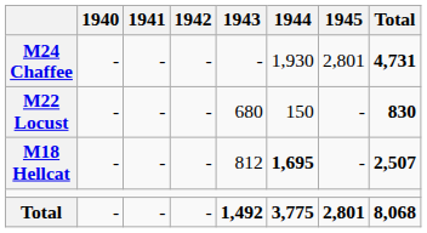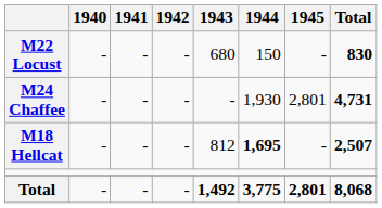 <table class="wikitable" style="text-align: right; width:40%">
 <tr>
 <th></th>
 <th>1940</th>
 <th>1941</th>
 <th>1942</th>
 <th>1943</th>
 <th>1944</th>
 <th>1945</th>
 <th>Total</th>
 </tr>
 <tr>
+<th><a href='#'>M22 Locust</a></th>
+<td>-</td>
+<td>-</td>
+<td>-</td>
+<td>680</td>
+<td>150</td>
+<td>-</td>
+<td><strong>830</strong></td>
+</tr>
+<tr>
 <th><a href='#'>M24 Chaffee</a></th>
 <td>-</td>
 <td>-</td>
 <td>-</td>
 <td>-</td>
 <td>1,930</td>
 <td>2,801</td>
 <td><strong>4,731</strong></td>
-</tr>
-<tr>
-<th><a href='#'>M22 Locust</a></th>
-<td>-</td>
-<td>-</td>
-<td>-</td>
-<td>680</td>
-<td>150</td>
-<td>-</td>
-<td><strong>830</strong></td>
 </tr>
 <tr>
 <th><a href='#'>M18 Hellcat</a></th>
 <td>-</td>
 <td>-</td>
 <td>-</td>
 <td>812</td>
 <td><strong>1,695</strong></td>
 <td>-</td>
 <td><strong>2,507</strong></td>
 </tr>
 <tr>
 <td colspan="8"></td>
 </tr>
 <tr>
 <th>Total</th>
 <td>-</td>
 <td>-</td>
 <td>-</td>
 <td><strong>1,492</strong></td>
 <td><strong>3,775</strong></td>
 <td><strong>2,801</strong></td>
 <td><strong>8,068</strong></td>
 </tr>
 </table>
